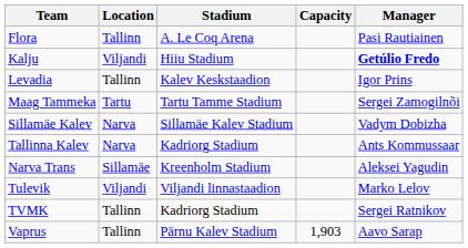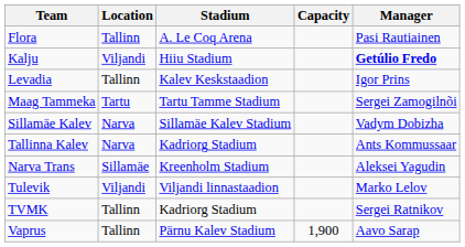 <table class="wikitable">
 <tr>
 <th>Team</th>
 <th>Location</th>
 <th>Stadium</th>
 <th>Capacity</th>
 <th>Manager</th>
 </tr>
 <tr>
 <td><a href='#'>Flora</a></td>
 <td><a href='#'>Tallinn</a></td>
 <td><a href='#'>A. Le Coq Arena</a></td>
 <td align=center></td>
 <td> <a href='#'>Pasi Rautiainen</a></td>
 </tr>
 <tr>
 <td><a href='#'>Kalju</a></td>
 <td><a href='#'>Viljandi</a></td>
 <td><a href='#'>Hiiu Stadium</a></td>
 <td align=center></td>
 <td><strong> <a href='#'>Getúlio Fredo</a></strong></td>
 </tr>
 <tr>
 <td><a href='#'>Levadia</a></td>
 <td>Tallinn</td>
 <td><a href='#'>Kalev Keskstaadion</a></td>
 <td align=center></td>
 <td> <a href='#'>Igor Prins</a></td>
 </tr>
 <tr>
 <td><a href='#'>Maag Tammeka</a></td>
 <td><a href='#'>Tartu</a></td>
 <td><a href='#'>Tartu Tamme Stadium</a></td>
 <td align=center></td>
 <td> <a href='#'>Sergei Zamogilnõi</a></td>
 </tr>
 <tr>
 <td><a href='#'>Sillamäe Kalev</a></td>
 <td><a href='#'>Narva</a></td>
 <td><a href='#'>Sillamäe Kalev Stadium</a></td>
 <td align=center></td>
 <td> <a href='#'>Vadym Dobizha</a></td>
 </tr>
 <tr>
 <td><a href='#'>Tallinna Kalev</a></td>
 <td><a href='#'>Narva</a></td>
 <td><a href='#'>Kadriorg Stadium</a></td>
 <td align=center></td>
 <td> <a href='#'>Ants Kommussaar</a></td>
 </tr>
 <tr>
 <td><a href='#'>Narva Trans</a></td>
 <td><a href='#'>Sillamäe</a></td>
 <td><a href='#'>Kreenholm Stadium</a></td>
 <td align=center></td>
 <td> <a href='#'>Aleksei Yagudin</a></td>
 </tr>
 <tr>
 <td><a href='#'>Tulevik</a></td>
 <td><a href='#'>Viljandi</a></td>
 <td><a href='#'>Viljandi linnastaadion</a></td>
 <td align=center></td>
 <td> <a href='#'>Marko Lelov</a></td>
 </tr>
 <tr>
 <td><a href='#'>TVMK</a></td>
 <td>Tallinn</td>
 <td>Kadriorg Stadium</td>
 <td align=center></td>
 <td> <a href='#'>Sergei Ratnikov</a></td>
 </tr>
 <tr>
 <td><a href='#'>Vaprus</a></td>
 <td>Tallinn</td>
 <td><a href='#'>Pärnu Kalev Stadium</a></td>
-<td align=center>1,903</td>
+<td align=center>1,900</td>
 <td> <a href='#'>Aavo Sarap</a></td>
 </tr>
 </table>
